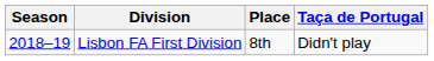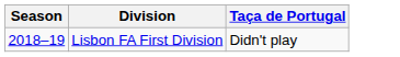 <table class="wikitable">
 <tr style="background:#f0f6fa;">
 <th><strong>Season</strong></th>
 <th><strong>Division</strong></th>
-<th><strong>Place</strong></th>
 <th><strong><a href='#'>Taça de Portugal</a></strong></th>
 </tr>
 <tr>
 <td><a href='#'>2018–19</a></td>
 <td><a href='#'>Lisbon FA First Division</a></td>
-<td>8th</td>
 <td>Didn't play</td>
 </tr>
 </table>
